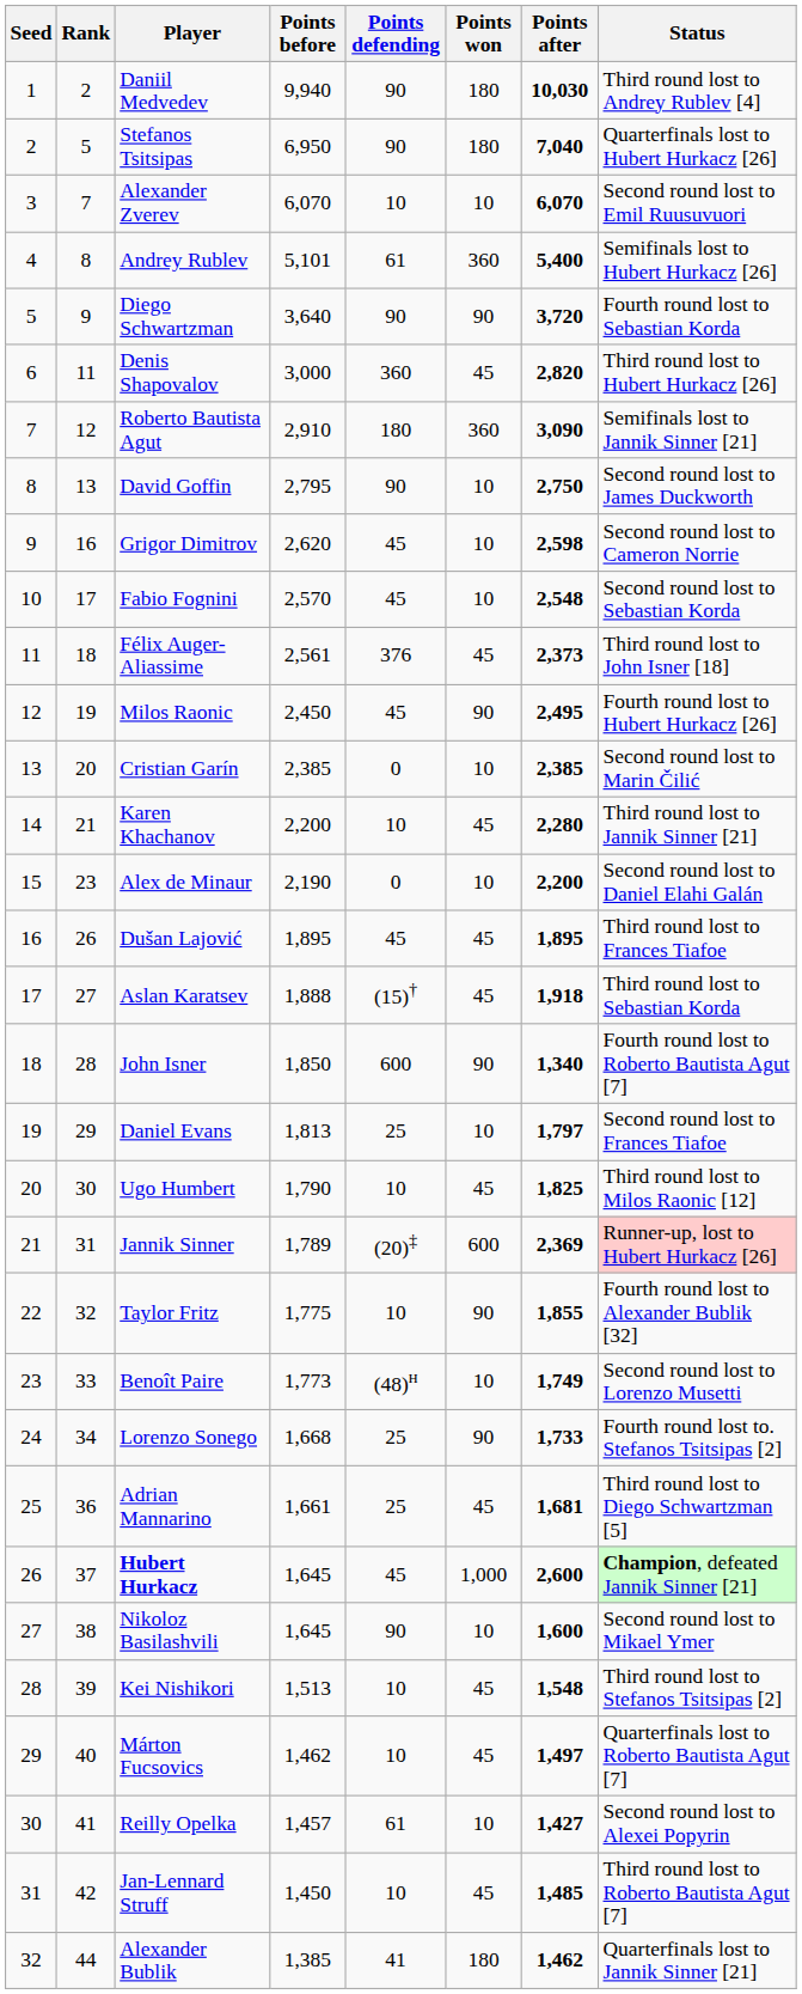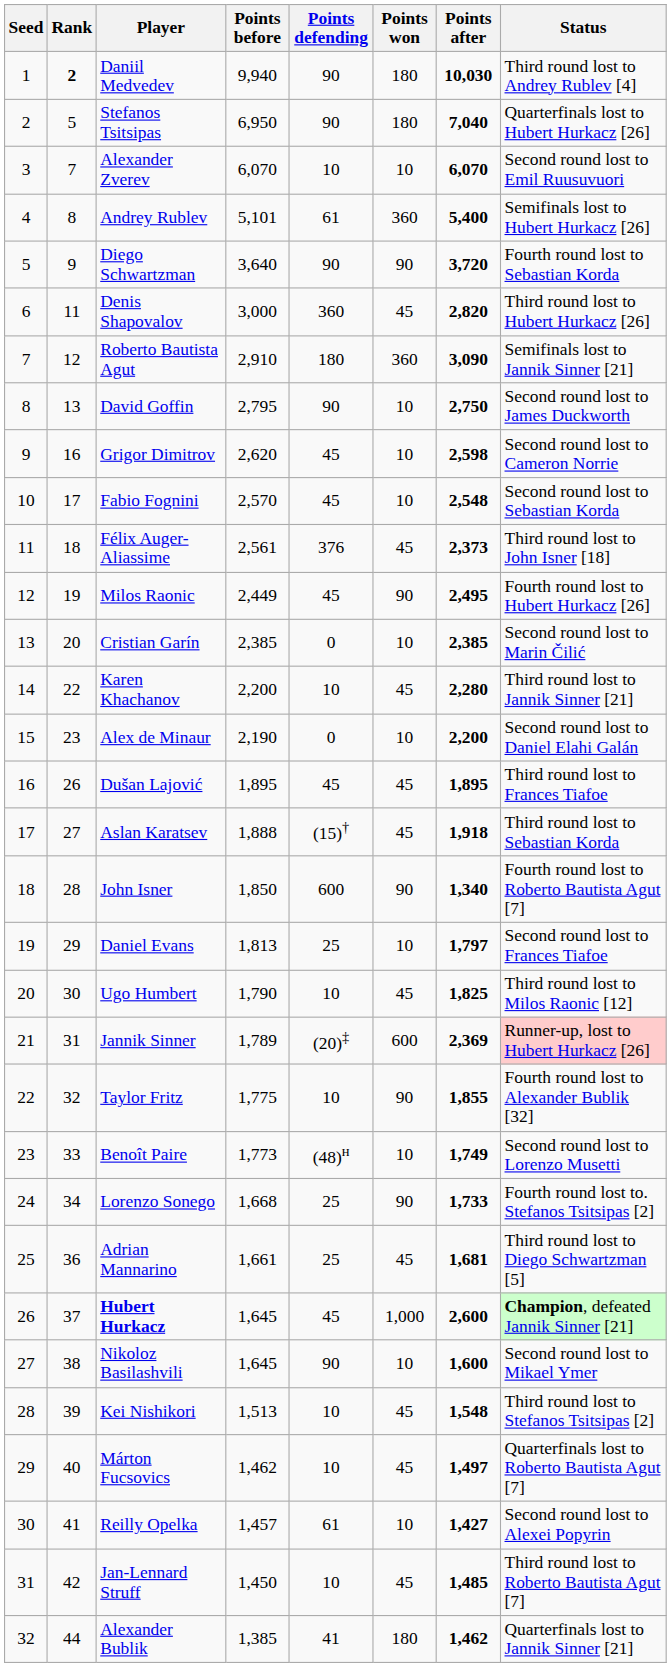 <table class="wikitable sortable">
 <tr>
 <th style="width:30px;">Seed</th>
 <th style="width:30px;">Rank</th>
 <th style="width:185px;">Player</th>
 <th style="width:75px;">Points before</th>
 <th style="width:75px;"><a href='#'>Points defending</a></th>
 <th style="width:75px;">Points won</th>
 <th style="width:75px;">Points after</th>
 <th style="width:320px;">Status</th>
 </tr>
 <tr>
 <td style="text-align:center;">1</td>
-<td style="text-align:center;">2</td>
+<td style="text-align:center;"><strong>2</strong></td>
 <td> <a href='#'>Daniil Medvedev</a></td>
 <td style="text-align:center;">9,940</td>
 <td style="text-align:center;">90</td>
 <td style="text-align:center;">180</td>
 <td style="text-align:center;"><strong>10,030</strong></td>
 <td>Third round lost to  <a href='#'>Andrey Rublev</a> [4]</td>
 </tr>
 <tr>
 <td style="text-align:center;">2</td>
 <td style="text-align:center;">5</td>
 <td> <a href='#'>Stefanos Tsitsipas</a></td>
 <td style="text-align:center;">6,950</td>
 <td style="text-align:center;">90</td>
 <td style="text-align:center;">180</td>
 <td style="text-align:center;"><strong>7,040</strong></td>
 <td>Quarterfinals lost to  <a href='#'>Hubert Hurkacz</a> [26]</td>
 </tr>
 <tr>
 <td style="text-align:center;">3</td>
 <td style="text-align:center;">7</td>
 <td> <a href='#'>Alexander Zverev</a></td>
 <td style="text-align:center;">6,070</td>
 <td style="text-align:center;">10</td>
 <td style="text-align:center;">10</td>
 <td style="text-align:center;"><strong>6,070</strong></td>
 <td>Second round lost to  <a href='#'>Emil Ruusuvuori</a></td>
 </tr>
 <tr>
 <td style="text-align:center;">4</td>
 <td style="text-align:center;">8</td>
 <td> <a href='#'>Andrey Rublev</a></td>
 <td style="text-align:center;">5,101</td>
 <td style="text-align:center;">61</td>
 <td style="text-align:center;">360</td>
 <td style="text-align:center;"><strong>5,400</strong></td>
 <td>Semifinals lost to  <a href='#'>Hubert Hurkacz</a> [26]</td>
 </tr>
 <tr>
 <td style="text-align:center;">5</td>
 <td style="text-align:center;">9</td>
 <td> <a href='#'>Diego Schwartzman</a></td>
 <td style="text-align:center;">3,640</td>
 <td style="text-align:center;">90</td>
 <td style="text-align:center;">90</td>
 <td style="text-align:center;"><strong>3,720</strong></td>
 <td>Fourth round lost to  <a href='#'>Sebastian Korda</a></td>
 </tr>
 <tr>
 <td style="text-align:center;">6</td>
 <td style="text-align:center;">11</td>
 <td> <a href='#'>Denis Shapovalov</a></td>
 <td style="text-align:center;">3,000</td>
 <td style="text-align:center;">360</td>
 <td style="text-align:center;">45</td>
 <td style="text-align:center;"><strong>2,820</strong></td>
 <td>Third round lost to  <a href='#'>Hubert Hurkacz</a> [26]</td>
 </tr>
 <tr>
 <td style="text-align:center;">7</td>
 <td style="text-align:center;">12</td>
 <td> <a href='#'>Roberto Bautista Agut</a></td>
 <td style="text-align:center;">2,910</td>
 <td style="text-align:center;">180</td>
 <td style="text-align:center;">360</td>
 <td style="text-align:center;"><strong>3,090</strong></td>
 <td>Semifinals lost to  <a href='#'>Jannik Sinner</a> [21]</td>
 </tr>
 <tr>
 <td style="text-align:center;">8</td>
 <td style="text-align:center;">13</td>
 <td> <a href='#'>David Goffin</a></td>
 <td style="text-align:center;">2,795</td>
 <td style="text-align:center;">90</td>
 <td style="text-align:center;">10</td>
 <td style="text-align:center;"><strong>2,750</strong></td>
 <td>Second round lost to  <a href='#'>James Duckworth</a></td>
 </tr>
 <tr>
 <td style="text-align:center;">9</td>
 <td style="text-align:center;">16</td>
 <td> <a href='#'>Grigor Dimitrov</a></td>
 <td style="text-align:center;">2,620</td>
 <td style="text-align:center;">45</td>
 <td style="text-align:center;">10</td>
 <td style="text-align:center;"><strong>2,598</strong></td>
 <td>Second round lost to  <a href='#'>Cameron Norrie</a></td>
 </tr>
 <tr>
 <td style="text-align:center;">10</td>
 <td style="text-align:center;">17</td>
 <td> <a href='#'>Fabio Fognini</a></td>
 <td style="text-align:center;">2,570</td>
 <td style="text-align:center;">45</td>
 <td style="text-align:center;">10</td>
 <td style="text-align:center;"><strong>2,548</strong></td>
 <td>Second round lost to  <a href='#'>Sebastian Korda</a></td>
 </tr>
 <tr>
 <td style="text-align:center;">11</td>
 <td style="text-align:center;">18</td>
 <td> <a href='#'>Félix Auger-Aliassime</a></td>
 <td style="text-align:center;">2,561</td>
 <td style="text-align:center;">376</td>
 <td style="text-align:center;">45</td>
 <td style="text-align:center;"><strong>2,373</strong></td>
 <td>Third round lost to  <a href='#'>John Isner</a> [18]</td>
 </tr>
 <tr>
 <td style="text-align:center;">12</td>
 <td style="text-align:center;">19</td>
 <td> <a href='#'>Milos Raonic</a></td>
-<td style="text-align:center;">2,450</td>
+<td style="text-align:center;">2,449</td>
 <td style="text-align:center;">45</td>
 <td style="text-align:center;">90</td>
 <td style="text-align:center;"><strong>2,495</strong></td>
 <td>Fourth round lost to  <a href='#'>Hubert Hurkacz</a> [26]</td>
 </tr>
 <tr>
 <td style="text-align:center;">13</td>
 <td style="text-align:center;">20</td>
 <td> <a href='#'>Cristian Garín</a></td>
 <td style="text-align:center;">2,385</td>
 <td style="text-align:center;">0</td>
 <td style="text-align:center;">10</td>
 <td style="text-align:center;"><strong>2,385</strong></td>
 <td>Second round lost to  <a href='#'>Marin Čilić</a></td>
 </tr>
 <tr>
 <td style="text-align:center;">14</td>
-<td style="text-align:center;">21</td>
+<td style="text-align:center;">22</td>
 <td> <a href='#'>Karen Khachanov</a></td>
 <td style="text-align:center;">2,200</td>
 <td style="text-align:center;">10</td>
 <td style="text-align:center;">45</td>
 <td style="text-align:center;"><strong>2,280</strong></td>
 <td>Third round lost to  <a href='#'>Jannik Sinner</a> [21]</td>
 </tr>
 <tr>
 <td style="text-align:center;">15</td>
 <td style="text-align:center;">23</td>
 <td> <a href='#'>Alex de Minaur</a></td>
 <td style="text-align:center;">2,190</td>
 <td style="text-align:center;">0</td>
 <td style="text-align:center;">10</td>
 <td style="text-align:center;"><strong>2,200</strong></td>
 <td>Second round lost to  <a href='#'>Daniel Elahi Galán</a></td>
 </tr>
 <tr>
 <td style="text-align:center;">16</td>
 <td style="text-align:center;">26</td>
 <td> <a href='#'>Dušan Lajović</a></td>
 <td style="text-align:center;">1,895</td>
 <td style="text-align:center;">45</td>
 <td style="text-align:center;">45</td>
 <td style="text-align:center;"><strong>1,895</strong></td>
 <td>Third round lost to  <a href='#'>Frances Tiafoe</a></td>
 </tr>
 <tr>
 <td style="text-align:center;">17</td>
 <td style="text-align:center;">27</td>
 <td> <a href='#'>Aslan Karatsev</a></td>
 <td style="text-align:center;">1,888</td>
 <td style="text-align:center;">(15)<sup>†</sup></td>
 <td style="text-align:center;">45</td>
 <td style="text-align:center;"><strong>1,918</strong></td>
 <td>Third round lost to  <a href='#'>Sebastian Korda</a></td>
 </tr>
 <tr>
 <td style="text-align:center;">18</td>
 <td style="text-align:center;">28</td>
 <td> <a href='#'>John Isner</a></td>
 <td style="text-align:center;">1,850</td>
 <td style="text-align:center;">600</td>
 <td style="text-align:center;">90</td>
 <td style="text-align:center;"><strong>1,340</strong></td>
 <td>Fourth round lost to  <a href='#'>Roberto Bautista Agut</a> [7]</td>
 </tr>
 <tr>
 <td style="text-align:center;">19</td>
 <td style="text-align:center;">29</td>
 <td> <a href='#'>Daniel Evans</a></td>
 <td style="text-align:center;">1,813</td>
 <td style="text-align:center;">25</td>
 <td style="text-align:center;">10</td>
 <td style="text-align:center;"><strong>1,797</strong></td>
 <td>Second round lost to  <a href='#'>Frances Tiafoe</a></td>
 </tr>
 <tr>
 <td style="text-align:center;">20</td>
 <td style="text-align:center;">30</td>
 <td> <a href='#'>Ugo Humbert</a></td>
 <td style="text-align:center;">1,790</td>
 <td style="text-align:center;">10</td>
 <td style="text-align:center;">45</td>
 <td style="text-align:center;"><strong>1,825</strong></td>
 <td>Third round lost to  <a href='#'>Milos Raonic</a> [12]</td>
 </tr>
 <tr>
 <td style="text-align:center;">21</td>
 <td style="text-align:center;">31</td>
 <td> <a href='#'>Jannik Sinner</a></td>
 <td style="text-align:center;">1,789</td>
 <td style="text-align:center;">(20)<sup>‡</sup></td>
 <td style="text-align:center;">600</td>
 <td style="text-align:center;"><strong>2,369</strong></td>
 <td style="background:#fcc;">Runner-up, lost to  <a href='#'>Hubert Hurkacz</a> [26]</td>
 </tr>
 <tr>
 <td style="text-align:center;">22</td>
 <td style="text-align:center;">32</td>
 <td> <a href='#'>Taylor Fritz</a></td>
 <td style="text-align:center;">1,775</td>
 <td style="text-align:center;">10</td>
 <td style="text-align:center;">90</td>
 <td style="text-align:center;"><strong>1,855</strong></td>
 <td>Fourth round lost to  <a href='#'>Alexander Bublik</a> [32]</td>
 </tr>
 <tr>
 <td style="text-align:center;">23</td>
 <td style="text-align:center;">33</td>
 <td> <a href='#'>Benoît Paire</a></td>
 <td style="text-align:center;">1,773</td>
 <td style="text-align:center;">(48)<sup>н</sup></td>
 <td style="text-align:center;">10</td>
 <td style="text-align:center;"><strong>1,749</strong></td>
 <td>Second round lost to  <a href='#'>Lorenzo Musetti</a></td>
 </tr>
 <tr>
 <td style="text-align:center;">24</td>
 <td style="text-align:center;">34</td>
 <td> <a href='#'>Lorenzo Sonego</a></td>
 <td style="text-align:center;">1,668</td>
 <td style="text-align:center;">25</td>
 <td style="text-align:center;">90</td>
 <td style="text-align:center;"><strong>1,733</strong></td>
 <td>Fourth round lost to.  <a href='#'>Stefanos Tsitsipas</a> [2]</td>
 </tr>
 <tr>
 <td style="text-align:center;">25</td>
 <td style="text-align:center;">36</td>
 <td> <a href='#'>Adrian Mannarino</a></td>
 <td style="text-align:center;">1,661</td>
 <td style="text-align:center;">25</td>
 <td style="text-align:center;">45</td>
 <td style="text-align:center;"><strong>1,681</strong></td>
 <td>Third round lost to  <a href='#'>Diego Schwartzman</a> [5]</td>
 </tr>
 <tr>
 <td style="text-align:center;">26</td>
 <td style="text-align:center;">37</td>
 <td> <strong><a href='#'>Hubert Hurkacz</a></strong></td>
 <td style="text-align:center;">1,645</td>
 <td style="text-align:center;">45</td>
 <td style="text-align:center;">1,000</td>
 <td style="text-align:center;"><strong>2,600</strong></td>
 <td style="background:#cfc;"><strong>Champion</strong>, defeated  <a href='#'>Jannik Sinner</a> [21]</td>
 </tr>
 <tr>
 <td style="text-align:center;">27</td>
 <td style="text-align:center;">38</td>
 <td> <a href='#'>Nikoloz Basilashvili</a></td>
 <td style="text-align:center;">1,645</td>
 <td style="text-align:center;">90</td>
 <td style="text-align:center;">10</td>
 <td style="text-align:center;"><strong>1,600</strong></td>
 <td>Second round lost to  <a href='#'>Mikael Ymer</a></td>
 </tr>
 <tr>
 <td style="text-align:center;">28</td>
 <td style="text-align:center;">39</td>
 <td> <a href='#'>Kei Nishikori</a></td>
 <td style="text-align:center;">1,513</td>
 <td style="text-align:center;">10</td>
 <td style="text-align:center;">45</td>
 <td style="text-align:center;"><strong>1,548</strong></td>
 <td>Third round lost to  <a href='#'>Stefanos Tsitsipas</a> [2]</td>
 </tr>
 <tr>
 <td style="text-align:center;">29</td>
 <td style="text-align:center;">40</td>
 <td> <a href='#'>Márton Fucsovics</a></td>
 <td style="text-align:center;">1,462</td>
 <td style="text-align:center;">10</td>
 <td style="text-align:center;">45</td>
 <td style="text-align:center;"><strong>1,497</strong></td>
 <td>Quarterfinals lost to  <a href='#'>Roberto Bautista Agut</a> [7]</td>
 </tr>
 <tr>
 <td style="text-align:center;">30</td>
 <td style="text-align:center;">41</td>
 <td> <a href='#'>Reilly Opelka</a></td>
 <td style="text-align:center;">1,457</td>
 <td style="text-align:center;">61</td>
 <td style="text-align:center;">10</td>
 <td style="text-align:center;"><strong>1,427</strong></td>
 <td>Second round lost to  <a href='#'>Alexei Popyrin</a></td>
 </tr>
 <tr>
 <td style="text-align:center;">31</td>
 <td style="text-align:center;">42</td>
 <td> <a href='#'>Jan-Lennard Struff</a></td>
 <td style="text-align:center;">1,450</td>
 <td style="text-align:center;">10</td>
 <td style="text-align:center;">45</td>
 <td style="text-align:center;"><strong>1,485</strong></td>
 <td>Third round lost to  <a href='#'>Roberto Bautista Agut</a> [7]</td>
 </tr>
 <tr>
 <td style="text-align:center;">32</td>
 <td style="text-align:center;">44</td>
 <td> <a href='#'>Alexander Bublik</a></td>
 <td style="text-align:center;">1,385</td>
 <td style="text-align:center;">41</td>
 <td style="text-align:center;">180</td>
 <td style="text-align:center;"><strong>1,462</strong></td>
 <td>Quarterfinals lost to  <a href='#'>Jannik Sinner</a> [21]</td>
 </tr>
 </table>
